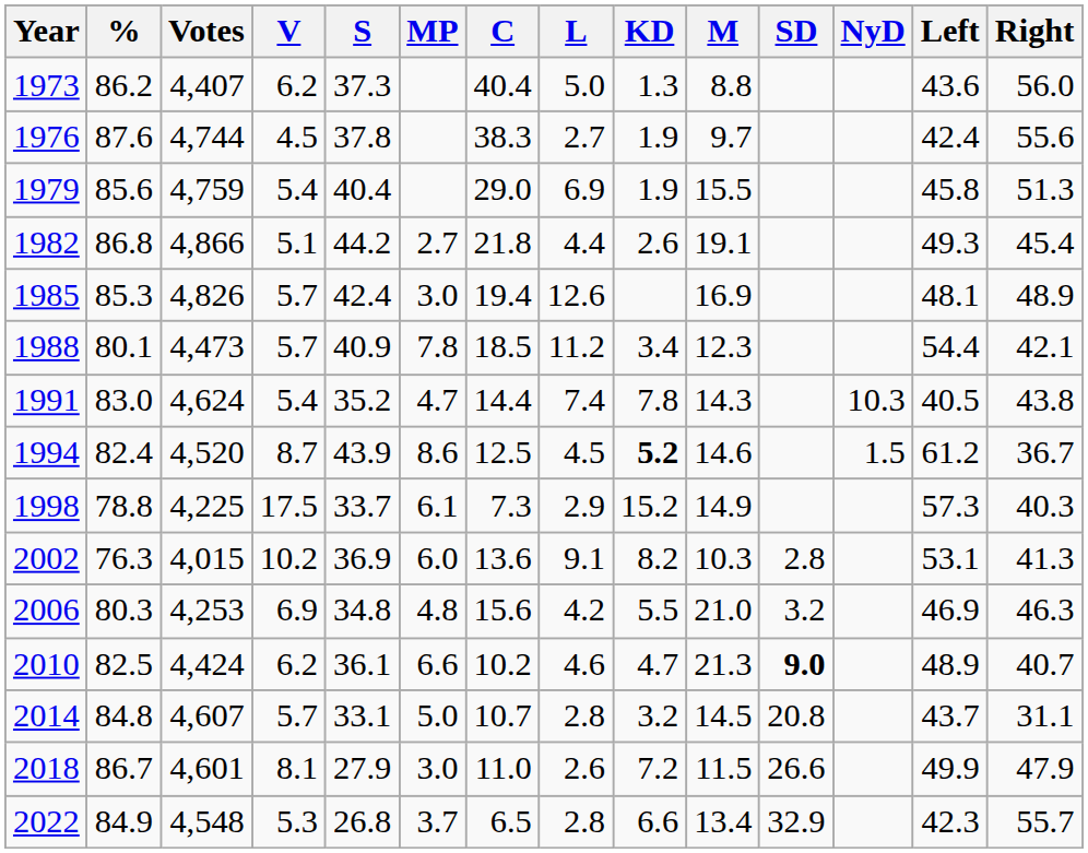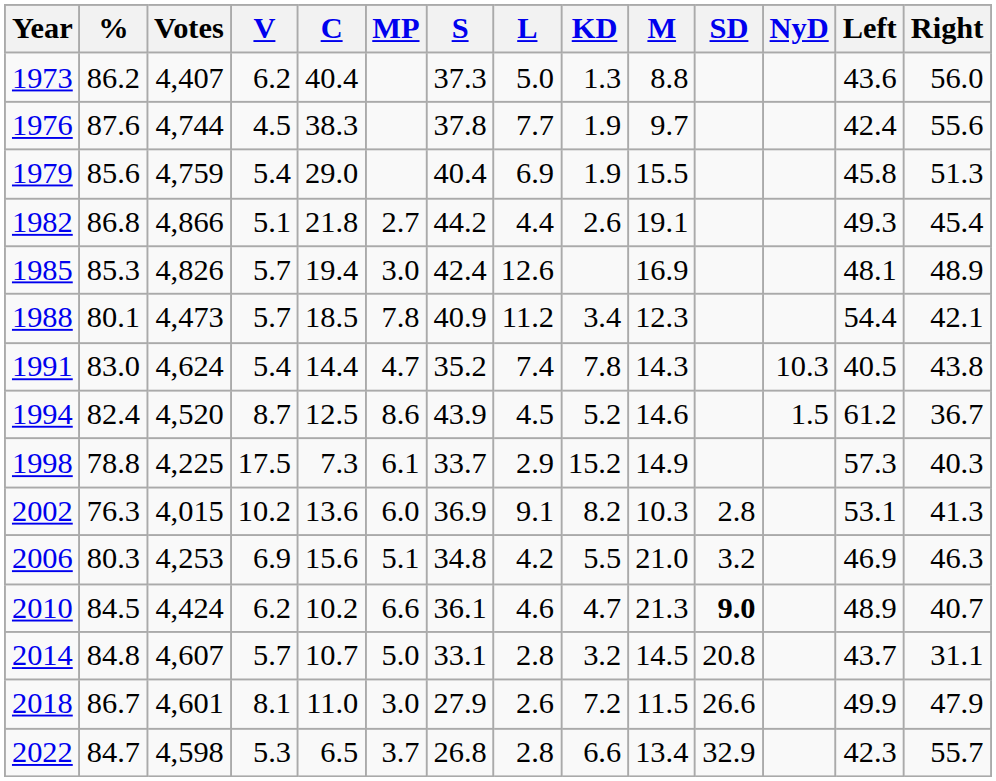 <table class="wikitable sortable" style=text-align:right>
 <tr>
 <th>Year</th>
 <th>%</th>
 <th>Votes</th>
 <th><a href='#'>V</a></th>
+<th><a href='#'>C</a></th>
+<th><a href='#'>MP</a></th>
 <th><a href='#'>S</a></th>
-<th><a href='#'>MP</a></th>
-<th><a href='#'>C</a></th>
 <th><a href='#'>L</a></th>
 <th><a href='#'>KD</a></th>
 <th><a href='#'>M</a></th>
 <th><a href='#'>SD</a></th>
 <th><a href='#'>NyD</a></th>
 <th>Left</th>
 <th>Right</th>
 </tr>
 <tr>
 <td align=left><a href='#'>1973</a></td>
 <td>86.2</td>
 <td>4,407</td>
 <td>6.2</td>
+<td>40.4</td>
+<td></td>
 <td>37.3</td>
-<td></td>
-<td>40.4</td>
 <td>5.0</td>
 <td>1.3</td>
 <td>8.8</td>
 <td></td>
 <td></td>
 <td>43.6</td>
 <td>56.0</td>
 </tr>
 <tr>
 <td align=left><a href='#'>1976</a></td>
 <td>87.6</td>
 <td>4,744</td>
 <td>4.5</td>
+<td>38.3</td>
+<td></td>
 <td>37.8</td>
-<td></td>
-<td>38.3</td>
-<td>2.7</td>
+<td>7.7</td>
 <td>1.9</td>
 <td>9.7</td>
 <td></td>
 <td></td>
 <td>42.4</td>
 <td>55.6</td>
 </tr>
 <tr>
 <td align=left><a href='#'>1979</a></td>
 <td>85.6</td>
 <td>4,759</td>
 <td>5.4</td>
+<td>29.0</td>
+<td></td>
 <td>40.4</td>
-<td></td>
-<td>29.0</td>
 <td>6.9</td>
 <td>1.9</td>
 <td>15.5</td>
 <td></td>
 <td></td>
 <td>45.8</td>
 <td>51.3</td>
 </tr>
 <tr>
 <td align=left><a href='#'>1982</a></td>
 <td>86.8</td>
 <td>4,866</td>
 <td>5.1</td>
+<td>21.8</td>
+<td>2.7</td>
 <td>44.2</td>
-<td>2.7</td>
-<td>21.8</td>
 <td>4.4</td>
 <td>2.6</td>
 <td>19.1</td>
 <td></td>
 <td></td>
 <td>49.3</td>
 <td>45.4</td>
 </tr>
 <tr>
 <td align=left><a href='#'>1985</a></td>
 <td>85.3</td>
 <td>4,826</td>
 <td>5.7</td>
+<td>19.4</td>
+<td>3.0</td>
 <td>42.4</td>
-<td>3.0</td>
-<td>19.4</td>
 <td>12.6</td>
 <td></td>
 <td>16.9</td>
 <td></td>
 <td></td>
 <td>48.1</td>
 <td>48.9</td>
 </tr>
 <tr>
 <td align=left><a href='#'>1988</a></td>
 <td>80.1</td>
 <td>4,473</td>
 <td>5.7</td>
+<td>18.5</td>
+<td>7.8</td>
 <td>40.9</td>
-<td>7.8</td>
-<td>18.5</td>
 <td>11.2</td>
 <td>3.4</td>
 <td>12.3</td>
 <td></td>
 <td></td>
 <td>54.4</td>
 <td>42.1</td>
 </tr>
 <tr>
 <td align=left><a href='#'>1991</a></td>
 <td>83.0</td>
 <td>4,624</td>
 <td>5.4</td>
+<td>14.4</td>
+<td>4.7</td>
 <td>35.2</td>
-<td>4.7</td>
-<td>14.4</td>
 <td>7.4</td>
 <td>7.8</td>
 <td>14.3</td>
 <td></td>
 <td>10.3</td>
 <td>40.5</td>
 <td>43.8</td>
 </tr>
 <tr>
 <td align=left><a href='#'>1994</a></td>
 <td>82.4</td>
 <td>4,520</td>
 <td>8.7</td>
+<td>12.5</td>
+<td>8.6</td>
 <td>43.9</td>
-<td>8.6</td>
-<td>12.5</td>
 <td>4.5</td>
-<td><strong>5.2</strong></td>
+<td>5.2</td>
 <td>14.6</td>
 <td></td>
 <td>1.5</td>
 <td>61.2</td>
 <td>36.7</td>
 </tr>
 <tr>
 <td align=left><a href='#'>1998</a></td>
 <td>78.8</td>
 <td>4,225</td>
 <td>17.5</td>
+<td>7.3</td>
+<td>6.1</td>
 <td>33.7</td>
-<td>6.1</td>
-<td>7.3</td>
 <td>2.9</td>
 <td>15.2</td>
 <td>14.9</td>
 <td></td>
 <td></td>
 <td>57.3</td>
 <td>40.3</td>
 </tr>
 <tr>
 <td align=left><a href='#'>2002</a></td>
 <td>76.3</td>
 <td>4,015</td>
 <td>10.2</td>
+<td>13.6</td>
+<td>6.0</td>
 <td>36.9</td>
-<td>6.0</td>
-<td>13.6</td>
 <td>9.1</td>
 <td>8.2</td>
 <td>10.3</td>
 <td>2.8</td>
 <td></td>
 <td>53.1</td>
 <td>41.3</td>
 </tr>
 <tr>
 <td align=left><a href='#'>2006</a></td>
 <td>80.3</td>
 <td>4,253</td>
 <td>6.9</td>
+<td>15.6</td>
+<td>5.1</td>
 <td>34.8</td>
-<td>4.8</td>
-<td>15.6</td>
 <td>4.2</td>
 <td>5.5</td>
 <td>21.0</td>
 <td>3.2</td>
 <td></td>
 <td>46.9</td>
 <td>46.3</td>
 </tr>
 <tr>
 <td align=left><a href='#'>2010</a></td>
-<td>82.5</td>
+<td>84.5</td>
 <td>4,424</td>
 <td>6.2</td>
+<td>10.2</td>
+<td>6.6</td>
 <td>36.1</td>
-<td>6.6</td>
-<td>10.2</td>
 <td>4.6</td>
 <td>4.7</td>
 <td>21.3</td>
 <td><strong>9.0</strong></td>
 <td></td>
 <td>48.9</td>
 <td>40.7</td>
 </tr>
 <tr>
 <td align=left><a href='#'>2014</a></td>
 <td>84.8</td>
 <td>4,607</td>
 <td>5.7</td>
+<td>10.7</td>
+<td>5.0</td>
 <td>33.1</td>
-<td>5.0</td>
-<td>10.7</td>
 <td>2.8</td>
 <td>3.2</td>
 <td>14.5</td>
 <td>20.8</td>
 <td></td>
 <td>43.7</td>
 <td>31.1</td>
 </tr>
 <tr>
 <td align=left><a href='#'>2018</a></td>
 <td>86.7</td>
 <td>4,601</td>
 <td>8.1</td>
+<td>11.0</td>
+<td>3.0</td>
 <td>27.9</td>
-<td>3.0</td>
-<td>11.0</td>
 <td>2.6</td>
 <td>7.2</td>
 <td>11.5</td>
 <td>26.6</td>
 <td></td>
 <td>49.9</td>
 <td>47.9</td>
 </tr>
 <tr>
 <td align=left><a href='#'>2022</a></td>
-<td>84.9</td>
-<td>4,548</td>
+<td>84.7</td>
+<td>4,598</td>
 <td>5.3</td>
+<td>6.5</td>
+<td>3.7</td>
 <td>26.8</td>
-<td>3.7</td>
-<td>6.5</td>
 <td>2.8</td>
 <td>6.6</td>
 <td>13.4</td>
 <td>32.9</td>
 <td></td>
 <td>42.3</td>
 <td>55.7</td>
 </tr>
 </table>
